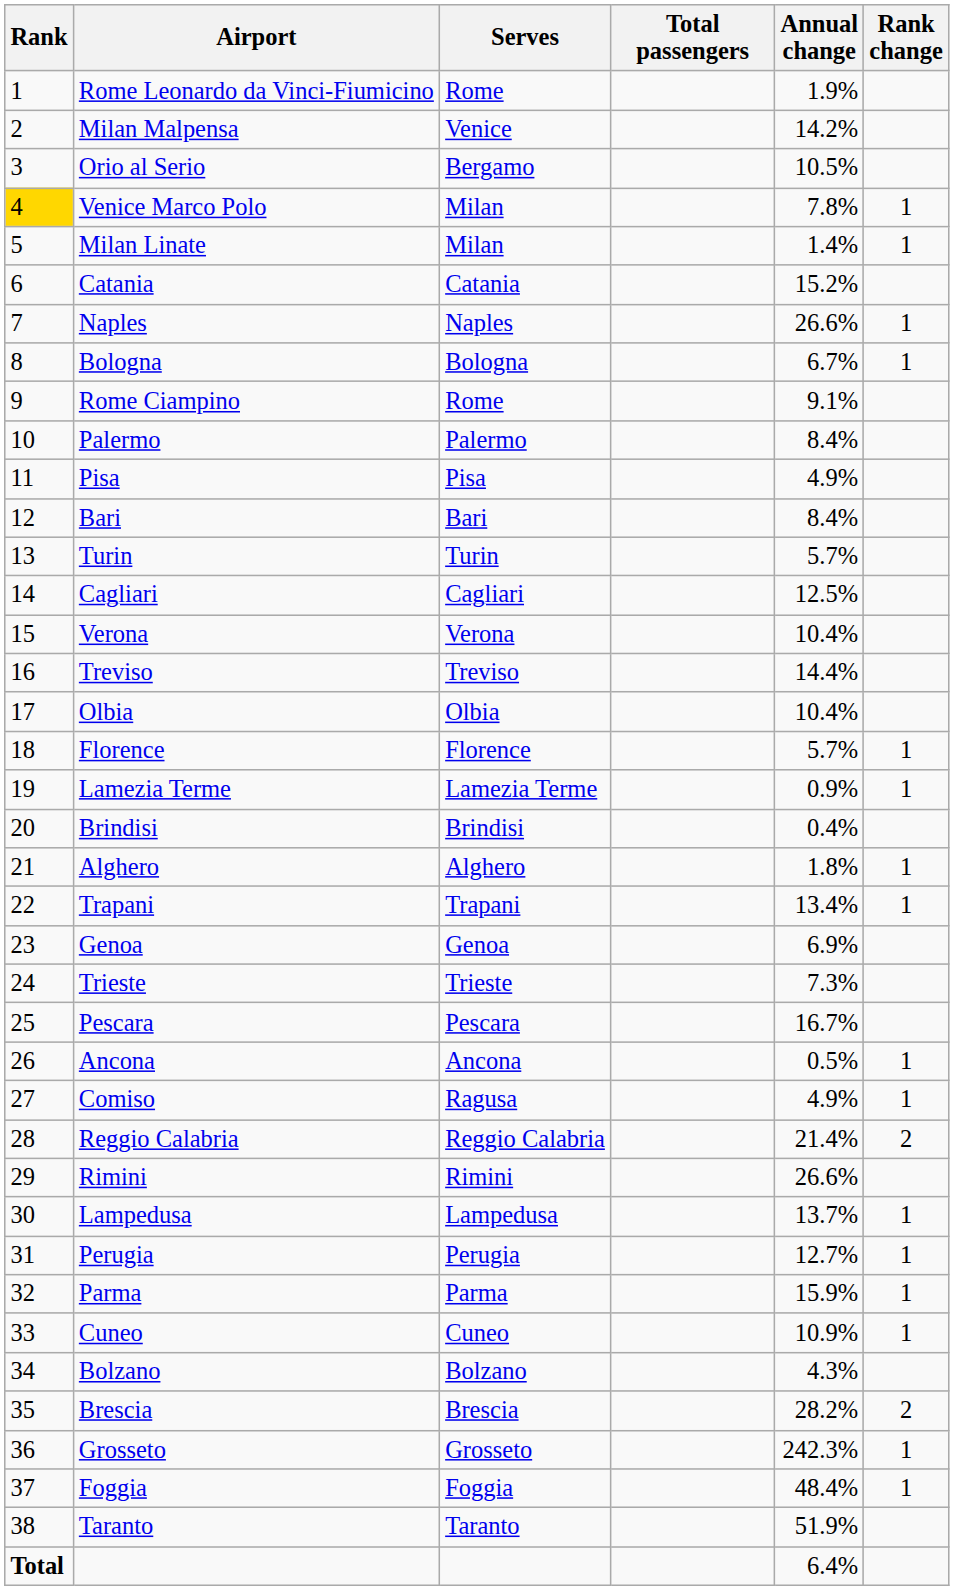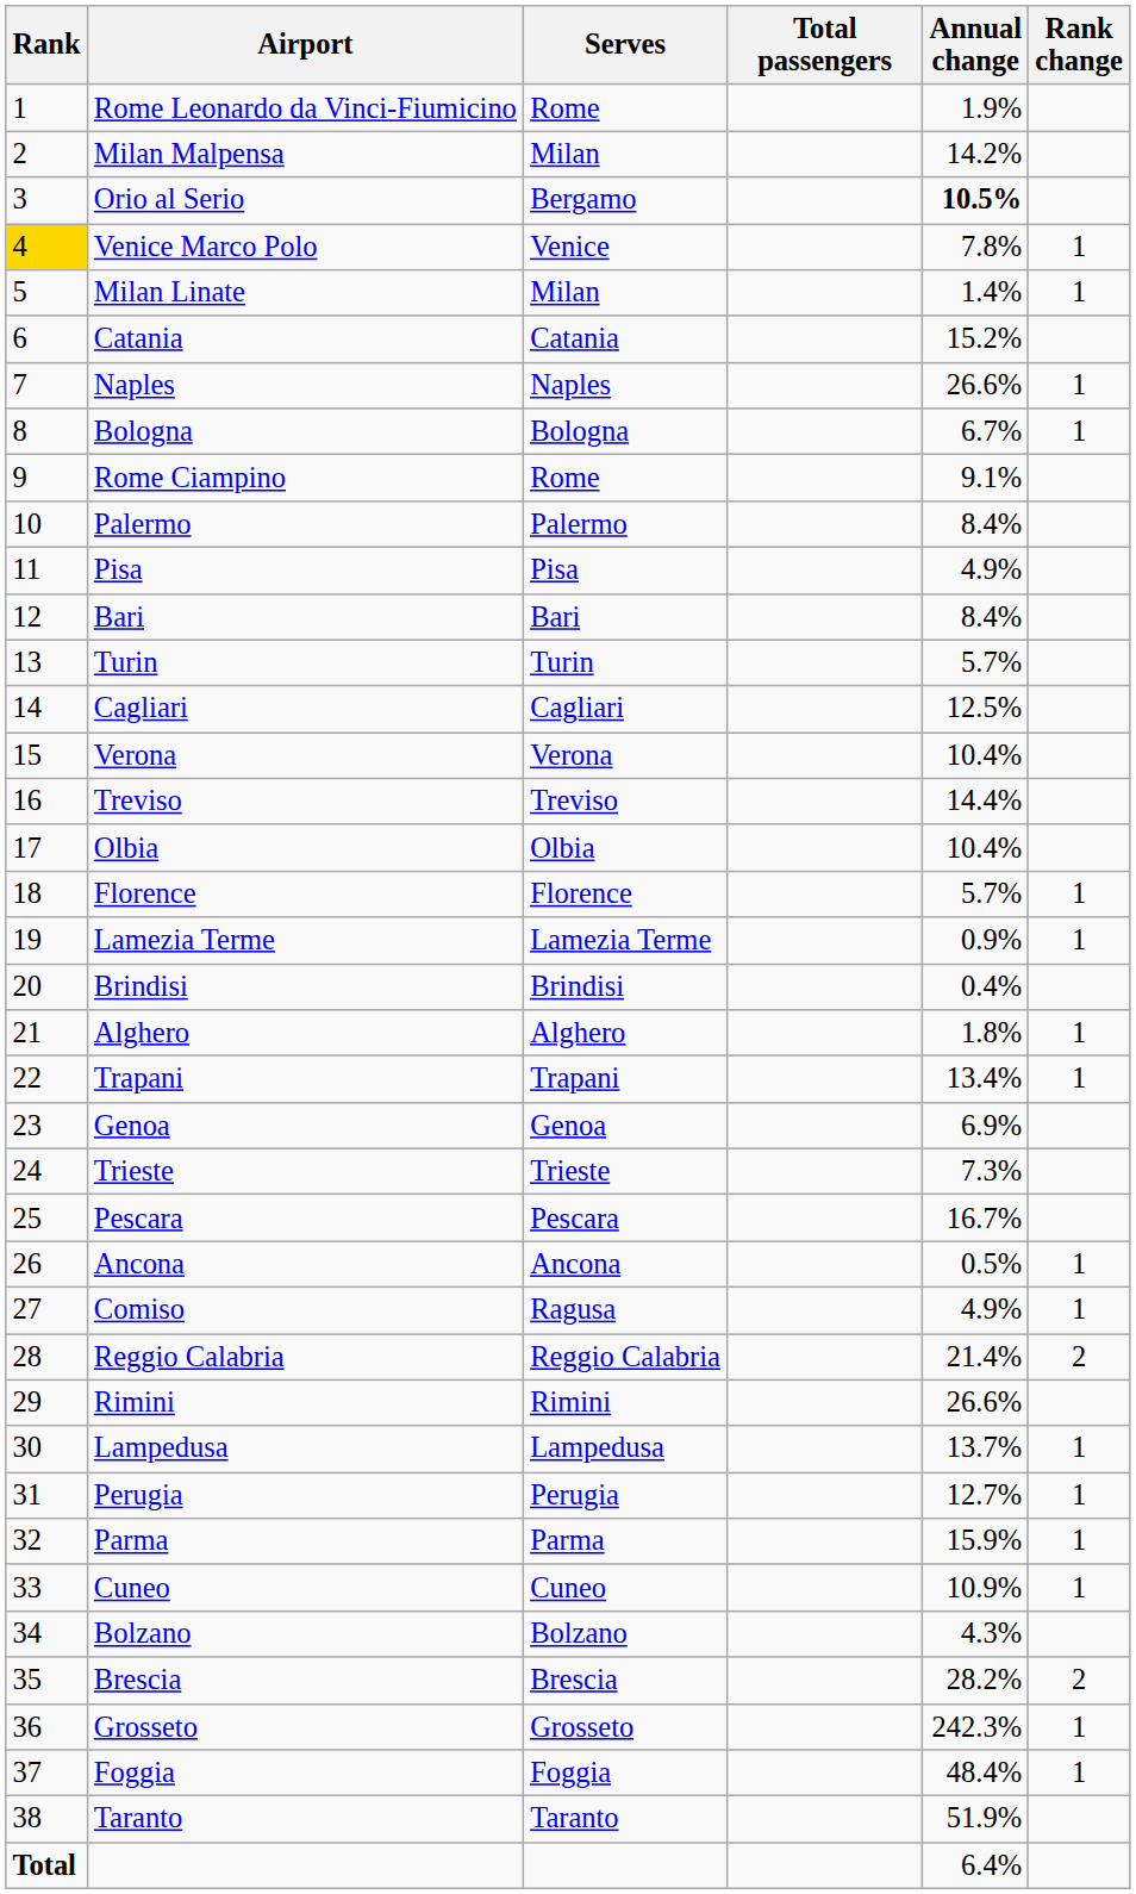 <table class="wikitable sortable">
 <tr>
 <th>Rank</th>
 <th>Airport</th>
 <th>Serves</th>
 <th style="width:100px">Total<br>passengers</th>
 <th>Annual<br>change</th>
 <th>Rank<br>change</th>
 </tr>
 <tr>
 <td>1</td>
 <td><a href='#'>Rome Leonardo da Vinci-Fiumicino</a></td>
 <td><a href='#'>Rome</a></td>
 <td align="right"></td>
 <td align="right">1.9%</td>
 <td align="center"></td>
 </tr>
 <tr>
 <td>2</td>
 <td><a href='#'>Milan Malpensa</a></td>
-<td><a href='#'>Venice</a></td>
+<td><a href='#'>Milan</a></td>
 <td align="right"></td>
 <td align="right">14.2%</td>
 <td align="center"></td>
 </tr>
 <tr>
 <td>3</td>
 <td><a href='#'>Orio al Serio</a></td>
 <td><a href='#'>Bergamo</a></td>
 <td align="right"></td>
-<td align="right">10.5%</td>
+<td align="right"><strong>10.5%</strong></td>
 <td align="center"></td>
 </tr>
 <tr>
 <td style="background: gold;">4</td>
 <td><a href='#'>Venice Marco Polo</a></td>
-<td><a href='#'>Milan</a></td>
+<td><a href='#'>Venice</a></td>
 <td align="right"></td>
 <td align="right">7.8%</td>
 <td align="center">1</td>
 </tr>
 <tr>
 <td>5</td>
 <td><a href='#'>Milan Linate</a></td>
 <td><a href='#'>Milan</a></td>
 <td align="right"></td>
 <td align="right">1.4%</td>
 <td align="center">1</td>
 </tr>
 <tr>
 <td>6</td>
 <td><a href='#'>Catania</a></td>
 <td><a href='#'>Catania</a></td>
 <td align="right"></td>
 <td align="right">15.2%</td>
 <td align="center"></td>
 </tr>
 <tr>
 <td>7</td>
 <td><a href='#'>Naples</a></td>
 <td><a href='#'>Naples</a></td>
 <td align="right"></td>
 <td align="right">26.6%</td>
 <td align="center">1</td>
 </tr>
 <tr>
 <td>8</td>
 <td><a href='#'>Bologna</a></td>
 <td><a href='#'>Bologna</a></td>
 <td align="right"></td>
 <td align="right">6.7%</td>
 <td align="center">1</td>
 </tr>
 <tr>
 <td>9</td>
 <td><a href='#'>Rome Ciampino</a></td>
 <td><a href='#'>Rome</a></td>
 <td align="right"></td>
 <td align="right">9.1%</td>
 <td align="center"></td>
 </tr>
 <tr>
 <td>10</td>
 <td><a href='#'>Palermo</a></td>
 <td><a href='#'>Palermo</a></td>
 <td align="right"></td>
 <td align="right">8.4%</td>
 <td align="center"></td>
 </tr>
 <tr>
 <td>11</td>
 <td><a href='#'>Pisa</a></td>
 <td><a href='#'>Pisa</a></td>
 <td align="right"></td>
 <td align="right">4.9%</td>
 <td align="center"></td>
 </tr>
 <tr>
 <td>12</td>
 <td><a href='#'>Bari</a></td>
 <td><a href='#'>Bari</a></td>
 <td align="right"></td>
 <td align="right">8.4%</td>
 <td align="center"></td>
 </tr>
 <tr>
 <td>13</td>
 <td><a href='#'>Turin</a></td>
 <td><a href='#'>Turin</a></td>
 <td align="right"></td>
 <td align="right">5.7%</td>
 <td align="center"></td>
 </tr>
 <tr>
 <td>14</td>
 <td><a href='#'>Cagliari</a></td>
 <td><a href='#'>Cagliari</a></td>
 <td align="right"></td>
 <td align="right">12.5%</td>
 <td align="center"></td>
 </tr>
 <tr>
 <td>15</td>
 <td><a href='#'>Verona</a></td>
 <td><a href='#'>Verona</a></td>
 <td align="right"></td>
 <td align="right">10.4%</td>
 <td align="center"></td>
 </tr>
 <tr>
 <td>16</td>
 <td><a href='#'>Treviso</a></td>
 <td><a href='#'>Treviso</a></td>
 <td align="right"></td>
 <td align="right">14.4%</td>
 <td align="center"></td>
 </tr>
 <tr>
 <td>17</td>
 <td><a href='#'>Olbia</a></td>
 <td><a href='#'>Olbia</a></td>
 <td align="right"></td>
 <td align="right">10.4%</td>
 <td align="center"></td>
 </tr>
 <tr>
 <td>18</td>
 <td><a href='#'>Florence</a></td>
 <td><a href='#'>Florence</a></td>
 <td align="right"></td>
 <td align="right">5.7%</td>
 <td align="center">1</td>
 </tr>
 <tr>
 <td>19</td>
 <td><a href='#'>Lamezia Terme</a></td>
 <td><a href='#'>Lamezia Terme</a></td>
 <td align="right"></td>
 <td align="right">0.9%</td>
 <td align="center">1</td>
 </tr>
 <tr>
 <td>20</td>
 <td><a href='#'>Brindisi</a></td>
 <td><a href='#'>Brindisi</a></td>
 <td align="right"></td>
 <td align="right">0.4%</td>
 <td align="center"></td>
 </tr>
 <tr>
 <td>21</td>
 <td><a href='#'>Alghero</a></td>
 <td><a href='#'>Alghero</a></td>
 <td align="right"></td>
 <td align="right">1.8%</td>
 <td align="center">1</td>
 </tr>
 <tr>
 <td>22</td>
 <td><a href='#'>Trapani</a></td>
 <td><a href='#'>Trapani</a></td>
 <td align="right"></td>
 <td align="right">13.4%</td>
 <td align="center">1</td>
 </tr>
 <tr>
 <td>23</td>
 <td><a href='#'>Genoa</a></td>
 <td><a href='#'>Genoa</a></td>
 <td align="right"></td>
 <td align="right">6.9%</td>
 <td align="center"></td>
 </tr>
 <tr>
 <td>24</td>
 <td><a href='#'>Trieste</a></td>
 <td><a href='#'>Trieste</a></td>
 <td align="right"></td>
 <td align="right">7.3%</td>
 <td align="center"></td>
 </tr>
 <tr>
 <td>25</td>
 <td><a href='#'>Pescara</a></td>
 <td><a href='#'>Pescara</a></td>
 <td align="right"></td>
 <td align="right">16.7%</td>
 <td align="center"></td>
 </tr>
 <tr>
 <td>26</td>
 <td><a href='#'>Ancona</a></td>
 <td><a href='#'>Ancona</a></td>
 <td align="right"></td>
 <td align="right">0.5%</td>
 <td align="center">1</td>
 </tr>
 <tr>
 <td>27</td>
 <td><a href='#'>Comiso</a></td>
 <td><a href='#'>Ragusa</a></td>
 <td align="right"></td>
 <td align="right">4.9%</td>
 <td align="center">1</td>
 </tr>
 <tr>
 <td>28</td>
 <td><a href='#'>Reggio Calabria</a></td>
 <td><a href='#'>Reggio Calabria</a></td>
 <td align="right"></td>
 <td align="right">21.4%</td>
 <td align="center">2</td>
 </tr>
 <tr>
 <td>29</td>
 <td><a href='#'>Rimini</a></td>
 <td><a href='#'>Rimini</a></td>
 <td align="right"></td>
 <td align="right">26.6%</td>
 <td align="center"></td>
 </tr>
 <tr>
 <td>30</td>
 <td><a href='#'>Lampedusa</a></td>
 <td><a href='#'>Lampedusa</a></td>
 <td align="right"></td>
 <td align="right">13.7%</td>
 <td align="center">1</td>
 </tr>
 <tr>
 <td>31</td>
 <td><a href='#'>Perugia</a></td>
 <td><a href='#'>Perugia</a></td>
 <td align="right"></td>
 <td align="right">12.7%</td>
 <td align="center">1</td>
 </tr>
 <tr>
 <td>32</td>
 <td><a href='#'>Parma</a></td>
 <td><a href='#'>Parma</a></td>
 <td align="right"></td>
 <td align="right">15.9%</td>
 <td align="center">1</td>
 </tr>
 <tr>
 <td>33</td>
 <td><a href='#'>Cuneo</a></td>
 <td><a href='#'>Cuneo</a></td>
 <td align="right"></td>
 <td align="right">10.9%</td>
 <td align="center">1</td>
 </tr>
 <tr>
 <td>34</td>
 <td><a href='#'>Bolzano</a></td>
 <td><a href='#'>Bolzano</a></td>
 <td align="right"></td>
 <td align="right">4.3%</td>
 <td align="center"></td>
 </tr>
 <tr>
 <td>35</td>
 <td><a href='#'>Brescia</a></td>
 <td><a href='#'>Brescia</a></td>
 <td align="right"></td>
 <td align="right">28.2%</td>
 <td align="center">2</td>
 </tr>
 <tr>
 <td>36</td>
 <td><a href='#'>Grosseto</a></td>
 <td><a href='#'>Grosseto</a></td>
 <td align="right"></td>
 <td align="right">242.3%</td>
 <td align="center">1</td>
 </tr>
 <tr>
 <td>37</td>
 <td><a href='#'>Foggia</a></td>
 <td><a href='#'>Foggia</a></td>
 <td align="right"></td>
 <td align="right">48.4%</td>
 <td align="center">1</td>
 </tr>
 <tr>
 <td>38</td>
 <td><a href='#'>Taranto</a></td>
 <td><a href='#'>Taranto</a></td>
 <td align="right"></td>
 <td align="right">51.9%</td>
 <td align="center"></td>
 </tr>
 <tr>
 <td><strong>Total</strong></td>
 <td></td>
 <td></td>
 <td align="right"><strong></strong></td>
 <td align="right">6.4%</td>
 </tr>
 </table>
